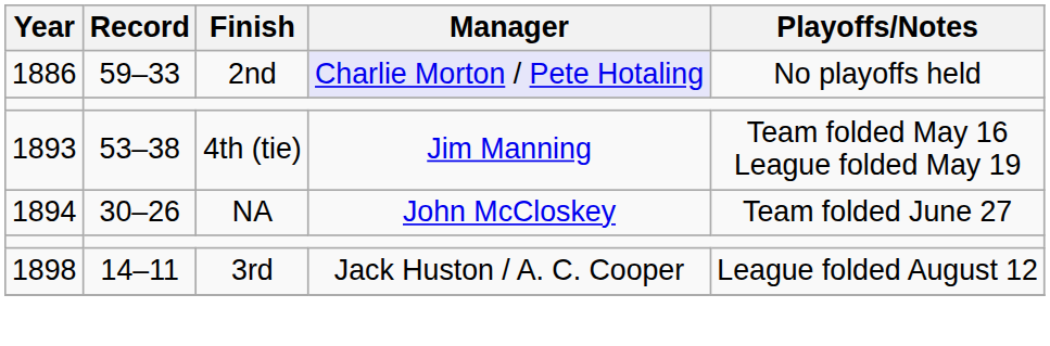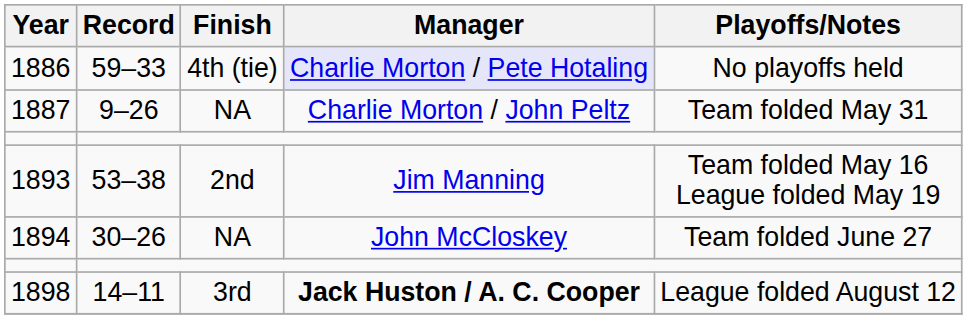 <table class="wikitable" style="text-align:center">
 <tr>
 <th>Year</th>
 <th>Record</th>
 <th>Finish</th>
 <th>Manager</th>
 <th>Playoffs/Notes</th>
 </tr>
 <tr align=center>
 <td>1886</td>
 <td>59–33</td>
-<td>2nd</td>
+<td>4th (tie)</td>
 <td style="background: lavender;"><a href='#'>Charlie Morton</a> / <a href='#'>Pete Hotaling</a></td>
 <td>No playoffs held</td>
+</tr>
+<tr align=center>
+<td>1887</td>
+<td>9–26</td>
+<td>NA</td>
+<td><a href='#'>Charlie Morton</a> / <a href='#'>John Peltz</a></td>
+<td>Team folded May 31</td>
 </tr>
 <tr align=center>
 <td></td>
 </tr>
 <tr align=center>
 <td>1893</td>
 <td>53–38</td>
-<td>4th (tie)</td>
+<td>2nd</td>
 <td><a href='#'>Jim Manning</a></td>
 <td>Team folded May 16<br>League folded May 19</td>
 </tr>
 <tr align=center>
 <td>1894</td>
 <td>30–26</td>
 <td>NA</td>
 <td><a href='#'>John McCloskey</a></td>
 <td>Team folded June 27</td>
 </tr>
 <tr align=center>
 <td></td>
 </tr>
 <tr align=center>
 <td>1898</td>
 <td>14–11</td>
 <td>3rd</td>
-<td>Jack Huston / A. C. Cooper</td>
+<td><strong>Jack Huston / A. C. Cooper</strong></td>
 <td>League folded August 12</td>
 </tr>
 <tr align=center>
 </tr>
 </table>
